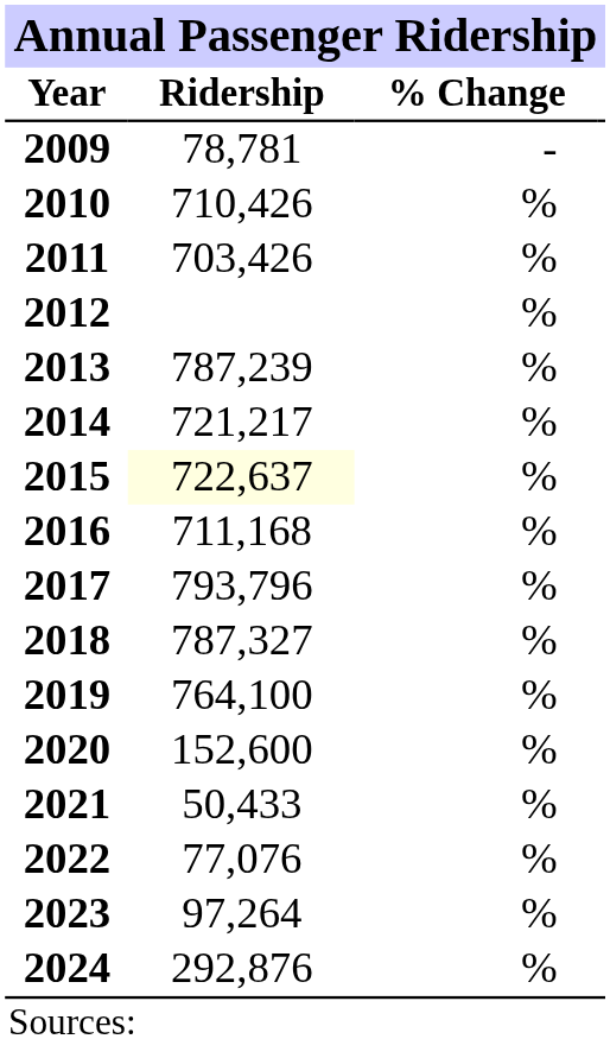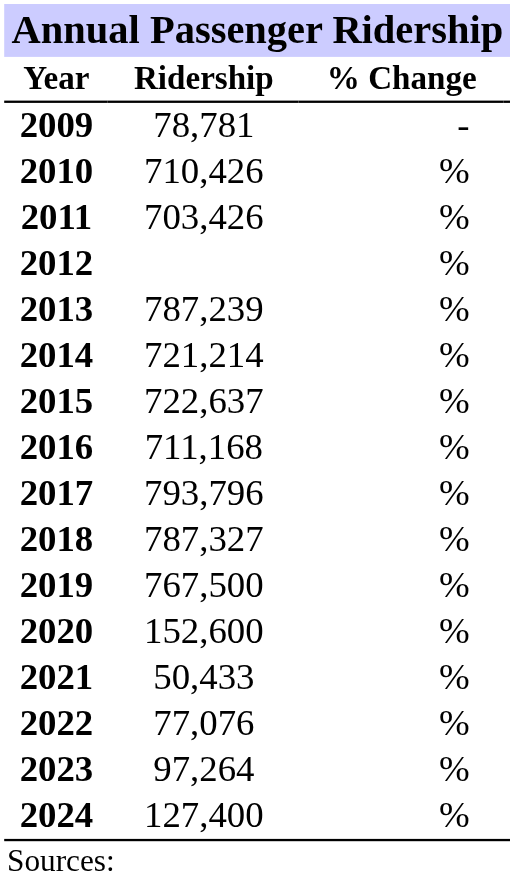 <table class="toccolours collapsible" cellpadding="1" cellspacing="0" style="float: right; clear: both; margin: 0 0 1em 1em; text-align:right;">
 <tr>
 <th colspan="5"  style="background-color:#ccf; background-color:#ccf; padding-right:3px; padding-left:3px; font-size:110%; text-align:center;">Annual Passenger Ridership</th>
 </tr>
 <tr style="font-size:90%; text-align:center">
 <th style="border-bottom:1px solid black">Year</th>
 <th style="border-bottom:1px solid black">Ridership</th>
 <th style="border-bottom:1px solid black">% Change</th>
 <th style="border-bottom:1px solid black"></th>
 </tr>
 <tr style="text-align:center;">
 <td><strong>2009</strong></td>
 <td> 78,781</td>
 <td style="text-align:right; padding-right:15px">-</td>
 </tr>
 <tr style="text-align:center;">
 <td><strong>2010</strong></td>
 <td> 710,426</td>
 <td style="text-align:right; padding-right:15px">%</td>
 </tr>
 <tr style="text-align:center;">
 <td><strong>2011</strong></td>
 <td> 703,426</td>
 <td style="text-align:right; padding-right:15px">%</td>
 </tr>
 <tr style="text-align:center;">
 <td><strong>2012</strong></td>
 <td></td>
 <td style="text-align:right; padding-right:15px">%</td>
 </tr>
 <tr style="text-align:center;">
 <td><strong>2013</strong></td>
 <td> 787,239</td>
 <td style="text-align:right; padding-right:15px">%</td>
 </tr>
 <tr style="text-align:center;">
 <td><strong>2014</strong></td>
-<td> 721,217</td>
+<td> 721,214</td>
 <td style="text-align:right; padding-right:15px">%</td>
 </tr>
 <tr style="text-align:center;">
 <td><strong>2015</strong></td>
-<td style="background: lightyellow;"> 722,637</td>
+<td> 722,637</td>
 <td style="text-align:right; padding-right:15px">%</td>
 </tr>
 <tr style="text-align:center;">
 <td><strong>2016</strong></td>
 <td> 711,168</td>
 <td style="text-align:right; padding-right:15px">%</td>
 </tr>
 <tr style="text-align:center;">
 <td><strong>2017</strong></td>
 <td> 793,796</td>
 <td style="text-align:right; padding-right:15px">%</td>
 </tr>
 <tr style="text-align:center;">
 <td><strong>2018</strong></td>
 <td> 787,327</td>
 <td style="text-align:right; padding-right:15px">%</td>
 </tr>
 <tr style="text-align:center;">
 <td><strong>2019</strong></td>
-<td> 764,100</td>
+<td> 767,500</td>
 <td style="text-align:right; padding-right:15px">%</td>
 </tr>
 <tr style="text-align:center;">
 <td><strong>2020</strong></td>
 <td> 152,600</td>
 <td style="text-align:right; padding-right:15px">%</td>
 </tr>
 <tr style="text-align:center;">
 <td><strong>2021</strong></td>
 <td> 50,433</td>
 <td style="text-align:right; padding-right:15px">%</td>
 </tr>
 <tr style="text-align:center;">
 <td><strong>2022</strong></td>
 <td> 77,076</td>
 <td style="text-align:right; padding-right:15px">%</td>
 </tr>
 <tr style="text-align:center;">
 <td><strong>2023</strong></td>
 <td> 97,264</td>
 <td style="text-align:right; padding-right:15px">%</td>
 </tr>
 <tr style="text-align:center;">
 <td><strong>2024</strong></td>
-<td> 292,876</td>
+<td> 127,400</td>
 <td style="text-align:right; padding-right:15px">%</td>
 </tr>
 <tr>
 <td colspan=5 style="border-top:1px solid black; font-size:85%; text-align:left">Sources:</td>
 </tr>
 </table>
